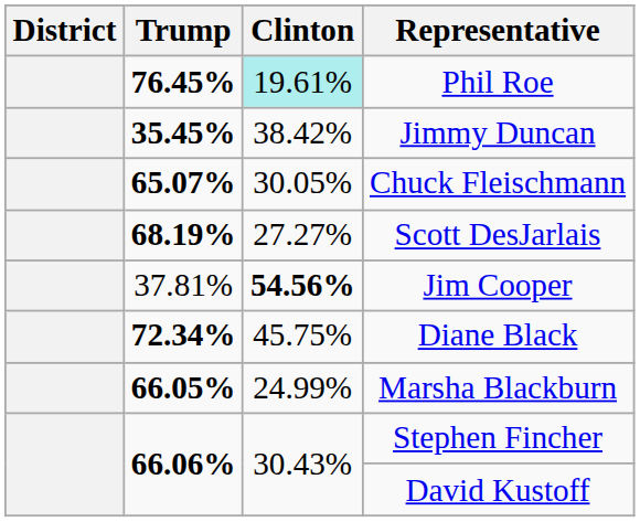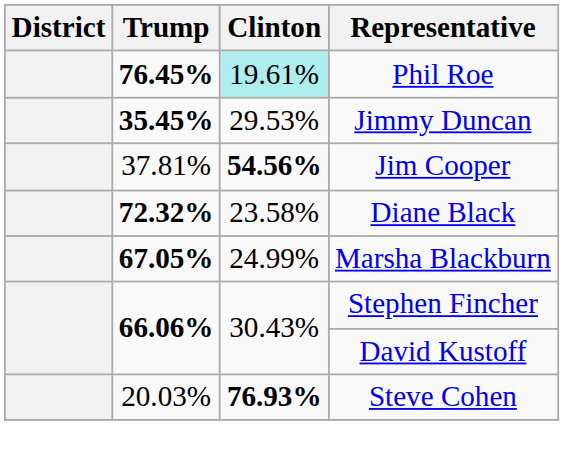 <table class=wikitable sortable>
 <tr>
 <th>District</th>
 <th>Trump</th>
 <th>Clinton</th>
 <th>Representative</th>
 </tr>
 <tr align=center>
 <th></th>
 <td><strong>76.45%</strong></td>
 <td style="background: paleturquoise;">19.61%</td>
 <td><a href='#'>Phil Roe</a></td>
 </tr>
 <tr align=center>
 <th></th>
 <td><strong>35.45%</strong></td>
-<td>38.42%</td>
+<td>29.53%</td>
 <td><a href='#'>Jimmy Duncan</a></td>
-</tr>
-<tr align=center>
-<th></th>
-<td><strong>65.07%</strong></td>
-<td>30.05%</td>
-<td><a href='#'>Chuck Fleischmann</a></td>
-</tr>
-<tr align=center>
-<th></th>
-<td><strong>68.19%</strong></td>
-<td>27.27%</td>
-<td><a href='#'>Scott DesJarlais</a></td>
 </tr>
 <tr align=center>
 <th></th>
 <td>37.81%</td>
 <td><strong>54.56%</strong></td>
 <td><a href='#'>Jim Cooper</a></td>
 </tr>
 <tr align=center>
 <th></th>
-<td><strong>72.34%</strong></td>
-<td>45.75%</td>
+<td><strong>72.32%</strong></td>
+<td>23.58%</td>
 <td><a href='#'>Diane Black</a></td>
 </tr>
 <tr align=center>
 <th></th>
-<td><strong>66.05%</strong></td>
+<td><strong>67.05%</strong></td>
 <td>24.99%</td>
 <td><a href='#'>Marsha Blackburn</a></td>
 </tr>
 <tr align=center>
 <th rowspan=2 ></th>
 <td rowspan=2><strong>66.06%</strong></td>
 <td rowspan=2>30.43%</td>
 <td><a href='#'>Stephen Fincher</a></td>
 </tr>
 <tr align=center>
 <td><a href='#'>David Kustoff</a></td>
 </tr>
+<tr align=center>
+<th></th>
+<td>20.03%</td>
+<td><strong>76.93%</strong></td>
+<td><a href='#'>Steve Cohen</a></td>
+</tr>
 </table>
